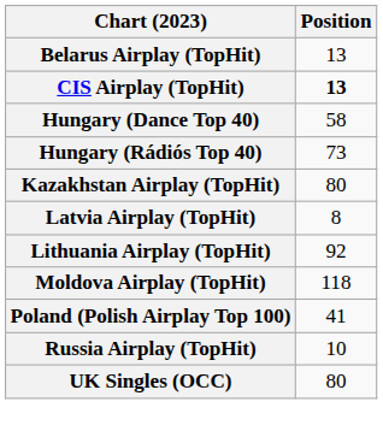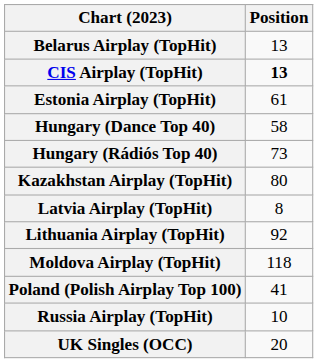 <table class="wikitable sortable plainrowheaders" style="text-align:center">
 <tr>
 <th scope="col">Chart (2023)</th>
 <th scope="col">Position</th>
 </tr>
 <tr>
 <th scope="row">Belarus Airplay (TopHit)</th>
 <td>13</td>
 </tr>
 <tr>
 <th scope="row"><a href='#'>CIS</a> Airplay (TopHit)</th>
 <td><strong>13</strong></td>
+</tr>
+<tr>
+<th scope="row">Estonia Airplay (TopHit)</th>
+<td>61</td>
 </tr>
 <tr>
 <th scope="row">Hungary (Dance Top 40)</th>
 <td>58</td>
 </tr>
 <tr>
 <th scope="row">Hungary (Rádiós Top 40)</th>
 <td>73</td>
 </tr>
 <tr>
 <th scope="row">Kazakhstan Airplay (TopHit)</th>
 <td>80</td>
 </tr>
 <tr>
 <th scope="row">Latvia Airplay (TopHit)</th>
 <td>8</td>
 </tr>
 <tr>
 <th scope="row">Lithuania Airplay (TopHit)</th>
 <td>92</td>
 </tr>
 <tr>
 <th scope="row">Moldova Airplay (TopHit)</th>
 <td>118</td>
 </tr>
 <tr>
 <th scope="row">Poland (Polish Airplay Top 100)</th>
 <td>41</td>
 </tr>
 <tr>
 <th scope="row">Russia Airplay (TopHit)</th>
 <td>10</td>
 </tr>
 <tr>
 <th scope="row">UK Singles (OCC)</th>
-<td>80</td>
+<td>20</td>
 </tr>
 </table>
